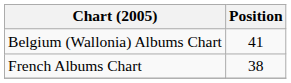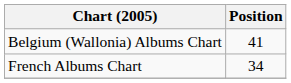 <table class="wikitable sortable">
 <tr>
 <th>Chart (2005)</th>
 <th align="center">Position</th>
 </tr>
 <tr>
 <td>Belgium (Wallonia) Albums Chart</td>
 <td align="center">41</td>
 </tr>
 <tr>
 <td>French Albums Chart</td>
-<td align="center">38</td>
+<td align="center">34</td>
 </tr>
 <tr>
 </tr>
 </table>
